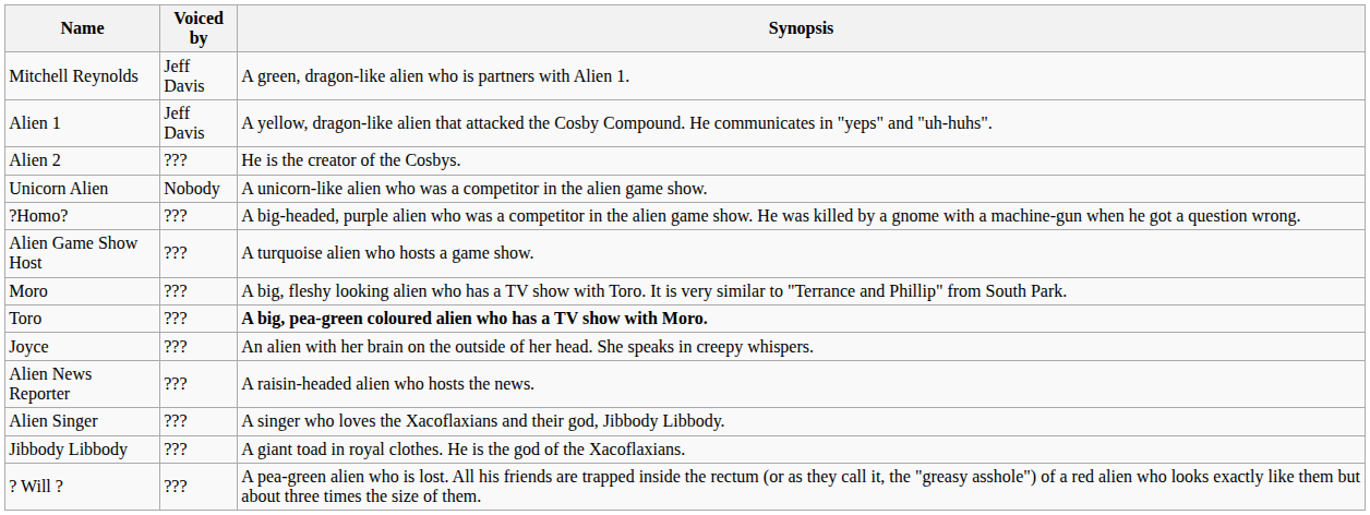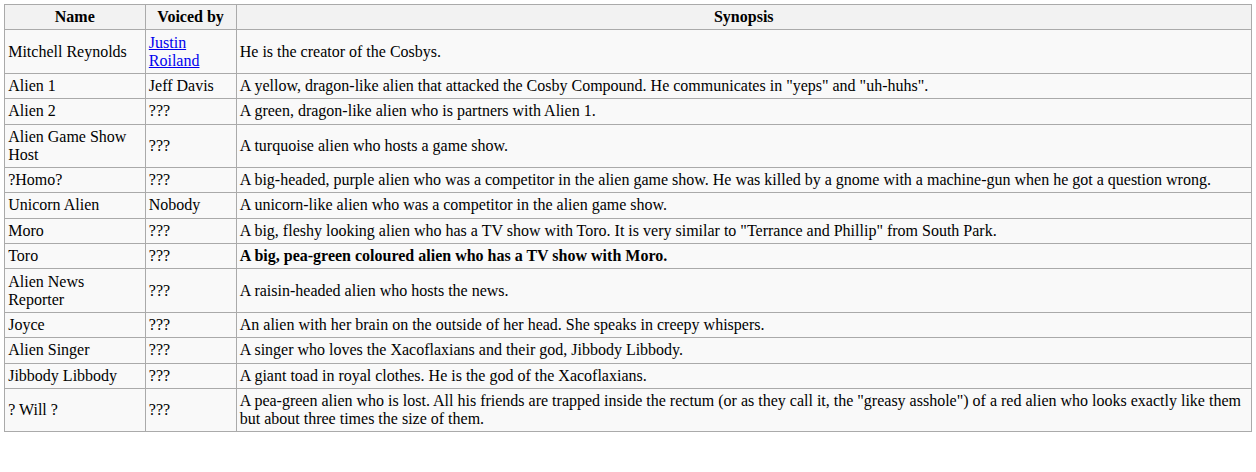 <table class= "wikitable">
 <tr>
 <th>Name</th>
 <th>Voiced by</th>
 <th>Synopsis</th>
 </tr>
 <tr>
 <td>Mitchell Reynolds</td>
-<td>Jeff Davis</td>
-<td>A green, dragon-like alien who is partners with Alien 1.</td>
+<td><a href='#'>Justin Roiland</a></td>
+<td>He is the creator of the Cosbys.</td>
 </tr>
 <tr>
 <td>Alien 1</td>
 <td>Jeff Davis</td>
 <td>A yellow, dragon-like alien that attacked the Cosby Compound. He communicates in "yeps" and "uh-huhs".</td>
 </tr>
 <tr>
 <td>Alien 2</td>
 <td>???</td>
-<td>He is the creator of the Cosbys.</td>
+<td>A green, dragon-like alien who is partners with Alien 1.</td>
 </tr>
 <tr>
-<td>Unicorn Alien</td>
-<td>Nobody</td>
-<td>A unicorn-like alien who was a competitor in the alien game show.</td>
+<td>Alien Game Show Host</td>
+<td>???</td>
+<td>A turquoise alien who hosts a game show.</td>
 </tr>
 <tr>
 <td>?Homo?</td>
 <td>???</td>
 <td>A big-headed, purple alien who was a competitor in the alien game show. He was killed by a gnome with a machine-gun when he got a question wrong.</td>
 </tr>
 <tr>
-<td>Alien Game Show Host</td>
-<td>???</td>
-<td>A turquoise alien who hosts a game show.</td>
+<td>Unicorn Alien</td>
+<td>Nobody</td>
+<td>A unicorn-like alien who was a competitor in the alien game show.</td>
 </tr>
 <tr>
 <td>Moro</td>
 <td>???</td>
 <td>A big, fleshy looking alien who has a TV show with Toro. It is very similar to "Terrance and Phillip" from South Park.</td>
 </tr>
 <tr>
 <td>Toro</td>
 <td>???</td>
 <td><strong>A big, pea-green coloured alien who has a TV show with Moro.</strong></td>
 </tr>
 <tr>
+<td>Alien News Reporter</td>
+<td>???</td>
+<td>A raisin-headed alien who hosts the news.</td>
+</tr>
+<tr>
 <td>Joyce</td>
 <td>???</td>
 <td>An alien with her brain on the outside of her head. She speaks in creepy whispers.</td>
-</tr>
-<tr>
-<td>Alien News Reporter</td>
-<td>???</td>
-<td>A raisin-headed alien who hosts the news.</td>
 </tr>
 <tr>
 <td>Alien Singer</td>
 <td>???</td>
 <td>A singer who loves the Xacoflaxians and their god, Jibbody Libbody.</td>
 </tr>
 <tr>
 <td>Jibbody Libbody</td>
 <td>???</td>
 <td>A giant toad in royal clothes. He is the god of the Xacoflaxians.</td>
 </tr>
 <tr>
 <td>? Will ?</td>
 <td>???</td>
 <td>A pea-green alien who is lost. All his friends are trapped inside the rectum (or as they call it, the "greasy asshole") of a red alien who looks exactly like them but about three times the size of them.</td>
 </tr>
 <tr>
 </tr>
 </table>
